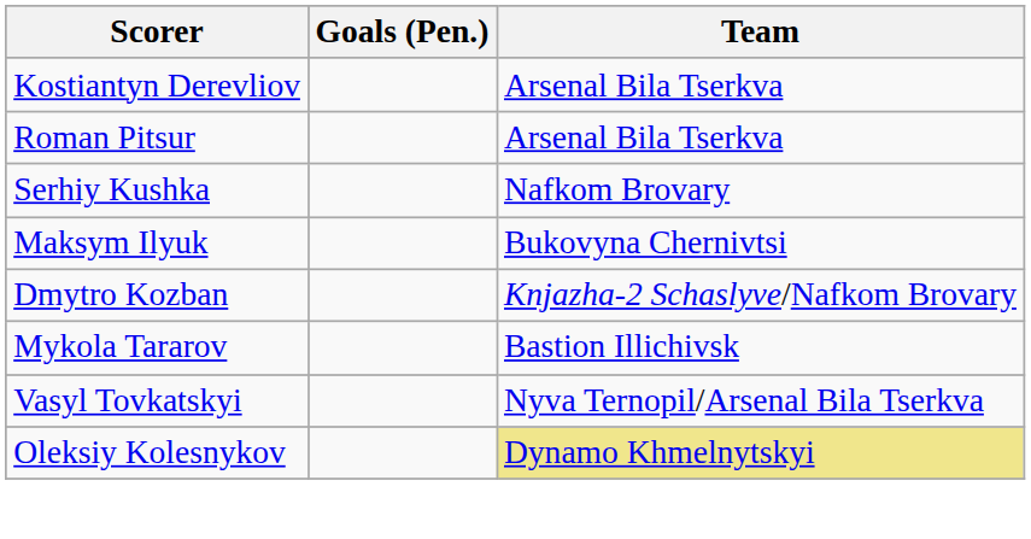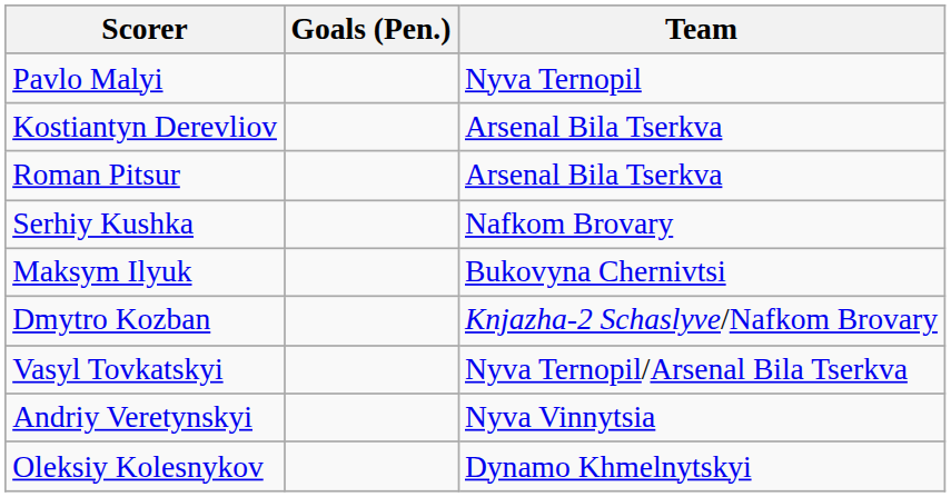 <table class="wikitable">
 <tr>
 <th>Scorer</th>
 <th>Goals (Pen.)</th>
 <th>Team</th>
+</tr>
+<tr>
+<td> <a href='#'>Pavlo Malyi</a></td>
+<td></td>
+<td><a href='#'>Nyva Ternopil</a></td>
 </tr>
 <tr>
 <td> <a href='#'>Kostiantyn Derevliov</a></td>
 <td></td>
 <td><a href='#'>Arsenal Bila Tserkva</a></td>
 </tr>
 <tr>
 <td> <a href='#'>Roman Pitsur</a></td>
 <td></td>
 <td><a href='#'>Arsenal Bila Tserkva</a></td>
 </tr>
 <tr>
 <td> <a href='#'>Serhiy Kushka</a></td>
 <td></td>
 <td><a href='#'>Nafkom Brovary</a></td>
 </tr>
 <tr>
 <td> <a href='#'>Maksym Ilyuk</a></td>
 <td></td>
 <td><a href='#'>Bukovyna Chernivtsi</a> </td>
 </tr>
 <tr>
 <td> <a href='#'>Dmytro Kozban</a></td>
 <td></td>
 <td><em><a href='#'>Knjazha-2 Schaslyve</a></em>/<a href='#'>Nafkom Brovary</a> </td>
 </tr>
 <tr>
-<td> <a href='#'>Mykola Tararov</a></td>
-<td></td>
-<td><a href='#'>Bastion Illichivsk</a></td>
-</tr>
-<tr>
 <td> <a href='#'>Vasyl Tovkatskyi</a></td>
 <td></td>
 <td><a href='#'>Nyva Ternopil</a>/<a href='#'>Arsenal Bila Tserkva</a> </td>
 </tr>
 <tr>
+<td> <a href='#'>Andriy Veretynskyi</a></td>
+<td></td>
+<td><a href='#'>Nyva Vinnytsia</a></td>
+</tr>
+<tr>
 <td> <a href='#'>Oleksiy Kolesnykov</a></td>
 <td></td>
-<td style="background: khaki;"><a href='#'>Dynamo Khmelnytskyi</a></td>
+<td><a href='#'>Dynamo Khmelnytskyi</a></td>
 </tr>
 </table>
